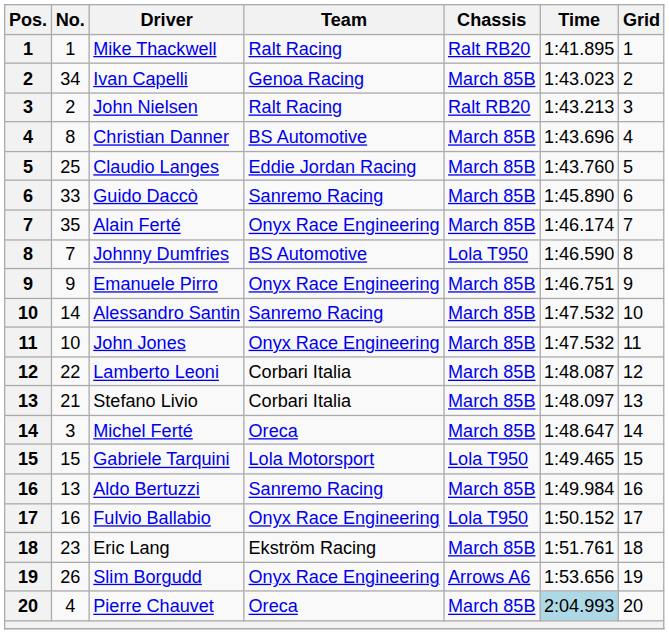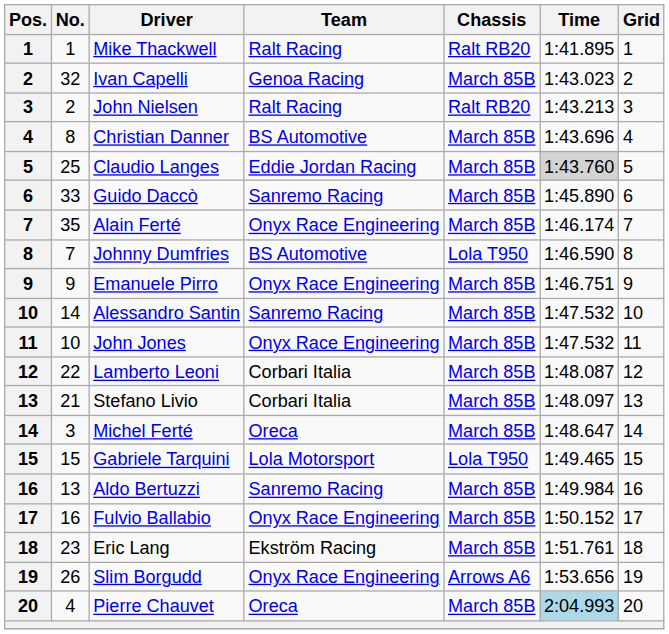 <table class="wikitable" style="font-size: 87%;">
 <tr>
 <th>Pos.</th>
 <th>No.</th>
 <th>Driver</th>
 <th>Team</th>
 <th>Chassis</th>
 <th>Time</th>
 <th>Grid</th>
 </tr>
 <tr>
 <th>1</th>
 <td align=center>1</td>
 <td> <a href='#'>Mike Thackwell</a></td>
 <td><a href='#'>Ralt Racing</a></td>
 <td><a href='#'>Ralt RB20</a></td>
 <td>1:41.895</td>
 <td>1</td>
 </tr>
 <tr>
 <th>2</th>
-<td align=center>34</td>
+<td align=center>32</td>
 <td> <a href='#'>Ivan Capelli</a></td>
 <td><a href='#'>Genoa Racing</a></td>
 <td><a href='#'>March 85B</a></td>
 <td>1:43.023</td>
 <td>2</td>
 </tr>
 <tr>
 <th>3</th>
 <td align=center>2</td>
 <td> <a href='#'>John Nielsen</a></td>
 <td><a href='#'>Ralt Racing</a></td>
 <td><a href='#'>Ralt RB20</a></td>
 <td>1:43.213</td>
 <td>3</td>
 </tr>
 <tr>
 <th>4</th>
 <td align=center>8</td>
 <td> <a href='#'>Christian Danner</a></td>
 <td><a href='#'>BS Automotive</a></td>
 <td><a href='#'>March 85B</a></td>
 <td>1:43.696</td>
 <td>4</td>
 </tr>
 <tr>
 <th>5</th>
 <td align=center>25</td>
 <td> <a href='#'>Claudio Langes</a></td>
 <td><a href='#'>Eddie Jordan Racing</a></td>
 <td><a href='#'>March 85B</a></td>
-<td>1:43.760</td>
+<td style="background: lightgrey;">1:43.760</td>
 <td>5</td>
 </tr>
 <tr>
 <th>6</th>
 <td align=center>33</td>
 <td> <a href='#'>Guido Daccò</a></td>
 <td><a href='#'>Sanremo Racing</a></td>
 <td><a href='#'>March 85B</a></td>
 <td>1:45.890</td>
 <td>6</td>
 </tr>
 <tr>
 <th>7</th>
 <td align=center>35</td>
 <td> <a href='#'>Alain Ferté</a></td>
 <td><a href='#'>Onyx Race Engineering</a></td>
 <td><a href='#'>March 85B</a></td>
 <td>1:46.174</td>
 <td>7</td>
 </tr>
 <tr>
 <th>8</th>
 <td align=center>7</td>
 <td> <a href='#'>Johnny Dumfries</a></td>
 <td><a href='#'>BS Automotive</a></td>
 <td><a href='#'>Lola T950</a></td>
 <td>1:46.590</td>
 <td>8</td>
 </tr>
 <tr>
 <th>9</th>
 <td align=center>9</td>
 <td> <a href='#'>Emanuele Pirro</a></td>
 <td><a href='#'>Onyx Race Engineering</a></td>
 <td><a href='#'>March 85B</a></td>
 <td>1:46.751</td>
 <td>9</td>
 </tr>
 <tr>
 <th>10</th>
 <td align=center>14</td>
 <td> <a href='#'>Alessandro Santin</a></td>
 <td><a href='#'>Sanremo Racing</a></td>
 <td><a href='#'>March 85B</a></td>
 <td>1:47.532</td>
 <td>10</td>
 </tr>
 <tr>
 <th>11</th>
 <td align=center>10</td>
 <td> <a href='#'>John Jones</a></td>
 <td><a href='#'>Onyx Race Engineering</a></td>
 <td><a href='#'>March 85B</a></td>
 <td>1:47.532</td>
 <td>11</td>
 </tr>
 <tr>
 <th>12</th>
 <td align=center>22</td>
 <td> <a href='#'>Lamberto Leoni</a></td>
 <td>Corbari Italia</td>
 <td><a href='#'>March 85B</a></td>
 <td>1:48.087</td>
 <td>12</td>
 </tr>
 <tr>
 <th>13</th>
 <td align=center>21</td>
 <td> Stefano Livio</td>
 <td>Corbari Italia</td>
 <td><a href='#'>March 85B</a></td>
 <td>1:48.097</td>
 <td>13</td>
 </tr>
 <tr>
 <th>14</th>
 <td align=center>3</td>
 <td> <a href='#'>Michel Ferté</a></td>
 <td><a href='#'>Oreca</a></td>
 <td><a href='#'>March 85B</a></td>
 <td>1:48.647</td>
 <td>14</td>
 </tr>
 <tr>
 <th>15</th>
 <td align=center>15</td>
 <td> <a href='#'>Gabriele Tarquini</a></td>
 <td><a href='#'>Lola Motorsport</a></td>
 <td><a href='#'>Lola T950</a></td>
 <td>1:49.465</td>
 <td>15</td>
 </tr>
 <tr>
 <th>16</th>
 <td align=center>13</td>
 <td> <a href='#'>Aldo Bertuzzi</a></td>
 <td><a href='#'>Sanremo Racing</a></td>
 <td><a href='#'>March 85B</a></td>
 <td>1:49.984</td>
 <td>16</td>
 </tr>
 <tr>
 <th>17</th>
 <td align=center>16</td>
 <td> <a href='#'>Fulvio Ballabio</a></td>
 <td><a href='#'>Onyx Race Engineering</a></td>
-<td><a href='#'>Lola T950</a></td>
+<td><a href='#'>March 85B</a></td>
 <td>1:50.152</td>
 <td>17</td>
 </tr>
 <tr>
 <th>18</th>
 <td align=center>23</td>
 <td> Eric Lang</td>
 <td>Ekström Racing</td>
 <td><a href='#'>March 85B</a></td>
 <td>1:51.761</td>
 <td>18</td>
 </tr>
 <tr>
 <th>19</th>
 <td align=center>26</td>
 <td> <a href='#'>Slim Borgudd</a></td>
 <td><a href='#'>Onyx Race Engineering</a></td>
 <td><a href='#'>Arrows A6</a></td>
 <td>1:53.656</td>
 <td>19</td>
 </tr>
 <tr>
 <th>20</th>
 <td align=center>4</td>
 <td> <a href='#'>Pierre Chauvet</a></td>
 <td><a href='#'>Oreca</a></td>
 <td><a href='#'>March 85B</a></td>
 <td style="background: lightblue;">2:04.993</td>
 <td>20</td>
 </tr>
 <tr>
 <th colspan=7></th>
 </tr>
 <tr>
 </tr>
 </table>
